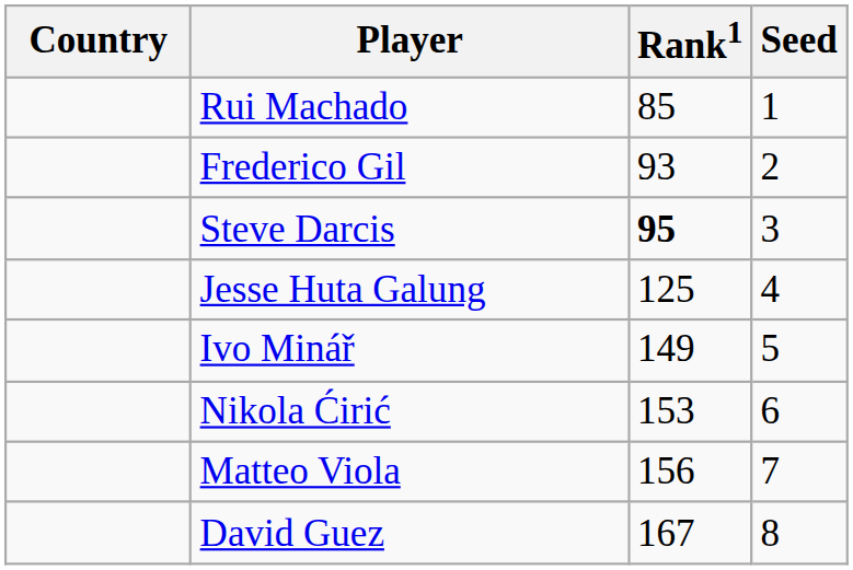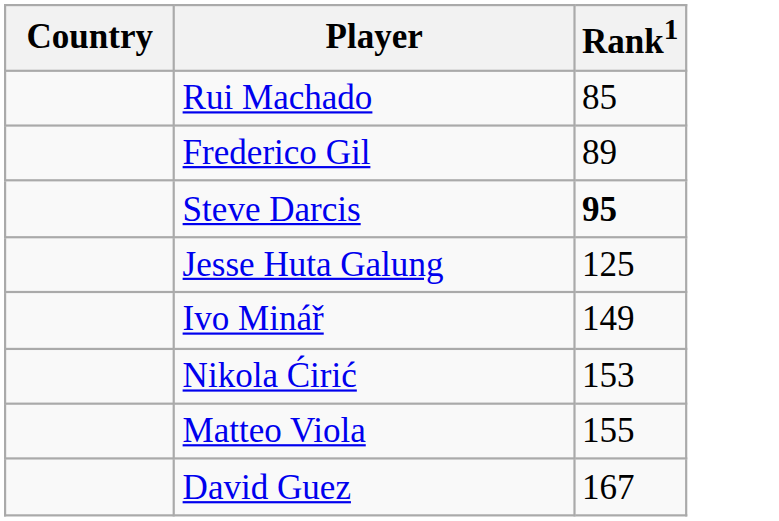 <table class="sortable wikitable">
 <tr>
 <th width="70">Country</th>
 <th width="175">Player</th>
 <th>Rank<sup>1</sup></th>
-<th>Seed</th>
 </tr>
 <tr>
 <td></td>
 <td><a href='#'>Rui Machado</a></td>
 <td>85</td>
-<td>1</td>
 </tr>
 <tr>
 <td></td>
 <td><a href='#'>Frederico Gil</a></td>
-<td>93</td>
-<td>2</td>
+<td>89</td>
 </tr>
 <tr>
 <td></td>
 <td><a href='#'>Steve Darcis</a></td>
 <td><strong>95</strong></td>
-<td>3</td>
 </tr>
 <tr>
 <td></td>
 <td><a href='#'>Jesse Huta Galung</a></td>
 <td>125</td>
-<td>4</td>
 </tr>
 <tr>
 <td></td>
 <td><a href='#'>Ivo Minář</a></td>
 <td>149</td>
-<td>5</td>
 </tr>
 <tr>
 <td></td>
 <td><a href='#'>Nikola Ćirić</a></td>
 <td>153</td>
-<td>6</td>
 </tr>
 <tr>
 <td></td>
 <td><a href='#'>Matteo Viola</a></td>
-<td>156</td>
-<td>7</td>
+<td>155</td>
 </tr>
 <tr>
 <td></td>
 <td><a href='#'>David Guez</a></td>
 <td>167</td>
-<td>8</td>
 </tr>
 </table>
